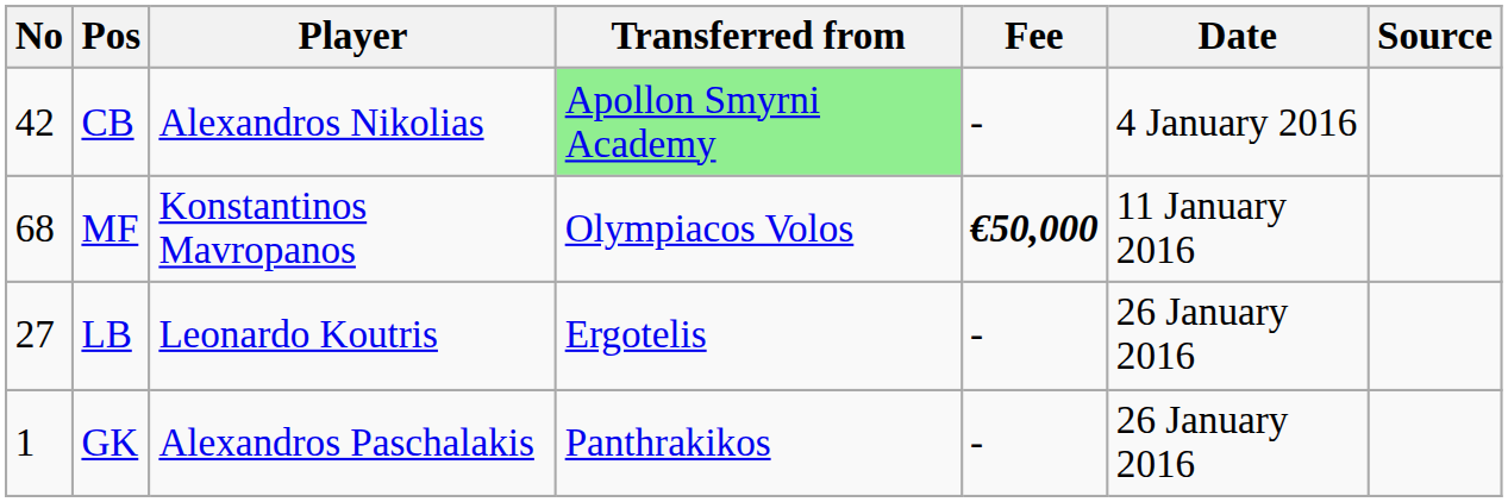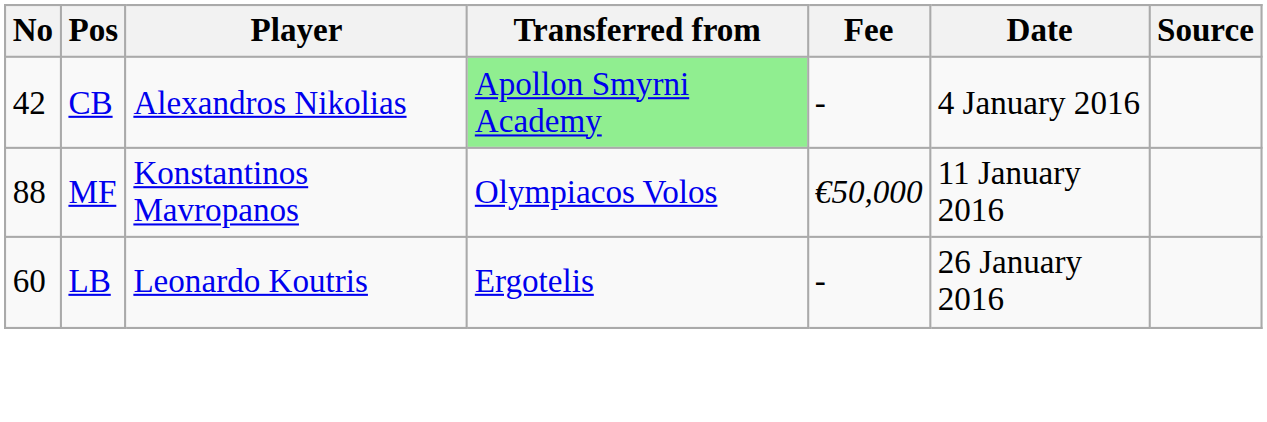 <table class="wikitable">
 <tr>
 <th>No</th>
 <th>Pos</th>
 <th>Player</th>
 <th>Transferred from</th>
 <th>Fee</th>
 <th>Date</th>
 <th>Source</th>
 </tr>
 <tr>
 <td>42</td>
 <td><a href='#'>CB</a></td>
 <td><a href='#'>Alexandros Nikolias</a></td>
 <td style="background: lightgreen;"><a href='#'>Apollon Smyrni Academy</a></td>
 <td>-</td>
 <td>4 January 2016</td>
 <td></td>
 </tr>
 <tr>
-<td>68</td>
+<td>88</td>
 <td><a href='#'>MF</a></td>
 <td><a href='#'>Konstantinos Mavropanos</a></td>
 <td><a href='#'>Olympiacos Volos</a></td>
-<td><strong><em>€50,000</em></strong></td>
+<td><em>€50,000</em></td>
 <td>11 January 2016</td>
 <td></td>
 </tr>
 <tr>
-<td>27</td>
+<td>60</td>
 <td><a href='#'>LB</a></td>
 <td><a href='#'>Leonardo Koutris</a></td>
 <td><a href='#'>Ergotelis</a></td>
 <td>-</td>
 <td>26 January 2016</td>
 <td></td>
 </tr>
-<tr>
-<td>1</td>
-<td><a href='#'>GK</a></td>
-<td><a href='#'>Alexandros Paschalakis</a></td>
-<td><a href='#'>Panthrakikos</a></td>
-<td>-</td>
-<td>26 January 2016</td>
-<td></td>
-</tr>
 </table>
